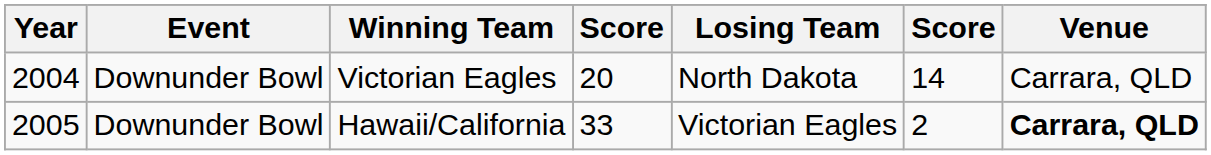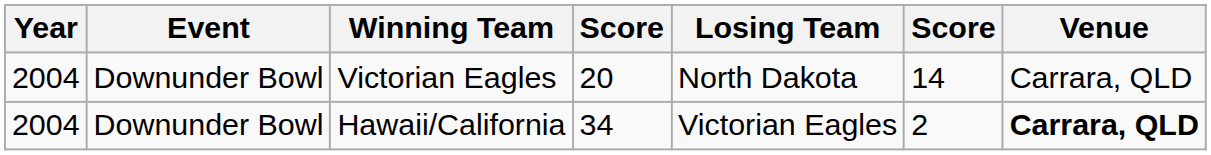 <table class="wikitable">
 <tr>
 <th>Year</th>
 <th>Event</th>
 <th>Winning Team</th>
 <th>Score</th>
 <th>Losing Team</th>
 <th>Score</th>
 <th>Venue</th>
 </tr>
 <tr>
 <td>2004</td>
 <td>Downunder Bowl</td>
 <td>Victorian Eagles</td>
 <td>20</td>
 <td>North Dakota</td>
 <td>14</td>
 <td>Carrara, QLD</td>
 </tr>
 <tr>
-<td>2005</td>
+<td>2004</td>
 <td>Downunder Bowl</td>
 <td>Hawaii/California</td>
-<td>33</td>
+<td>34</td>
 <td>Victorian Eagles</td>
 <td>2</td>
 <td><strong>Carrara, QLD</strong></td>
 </tr>
 </table>
